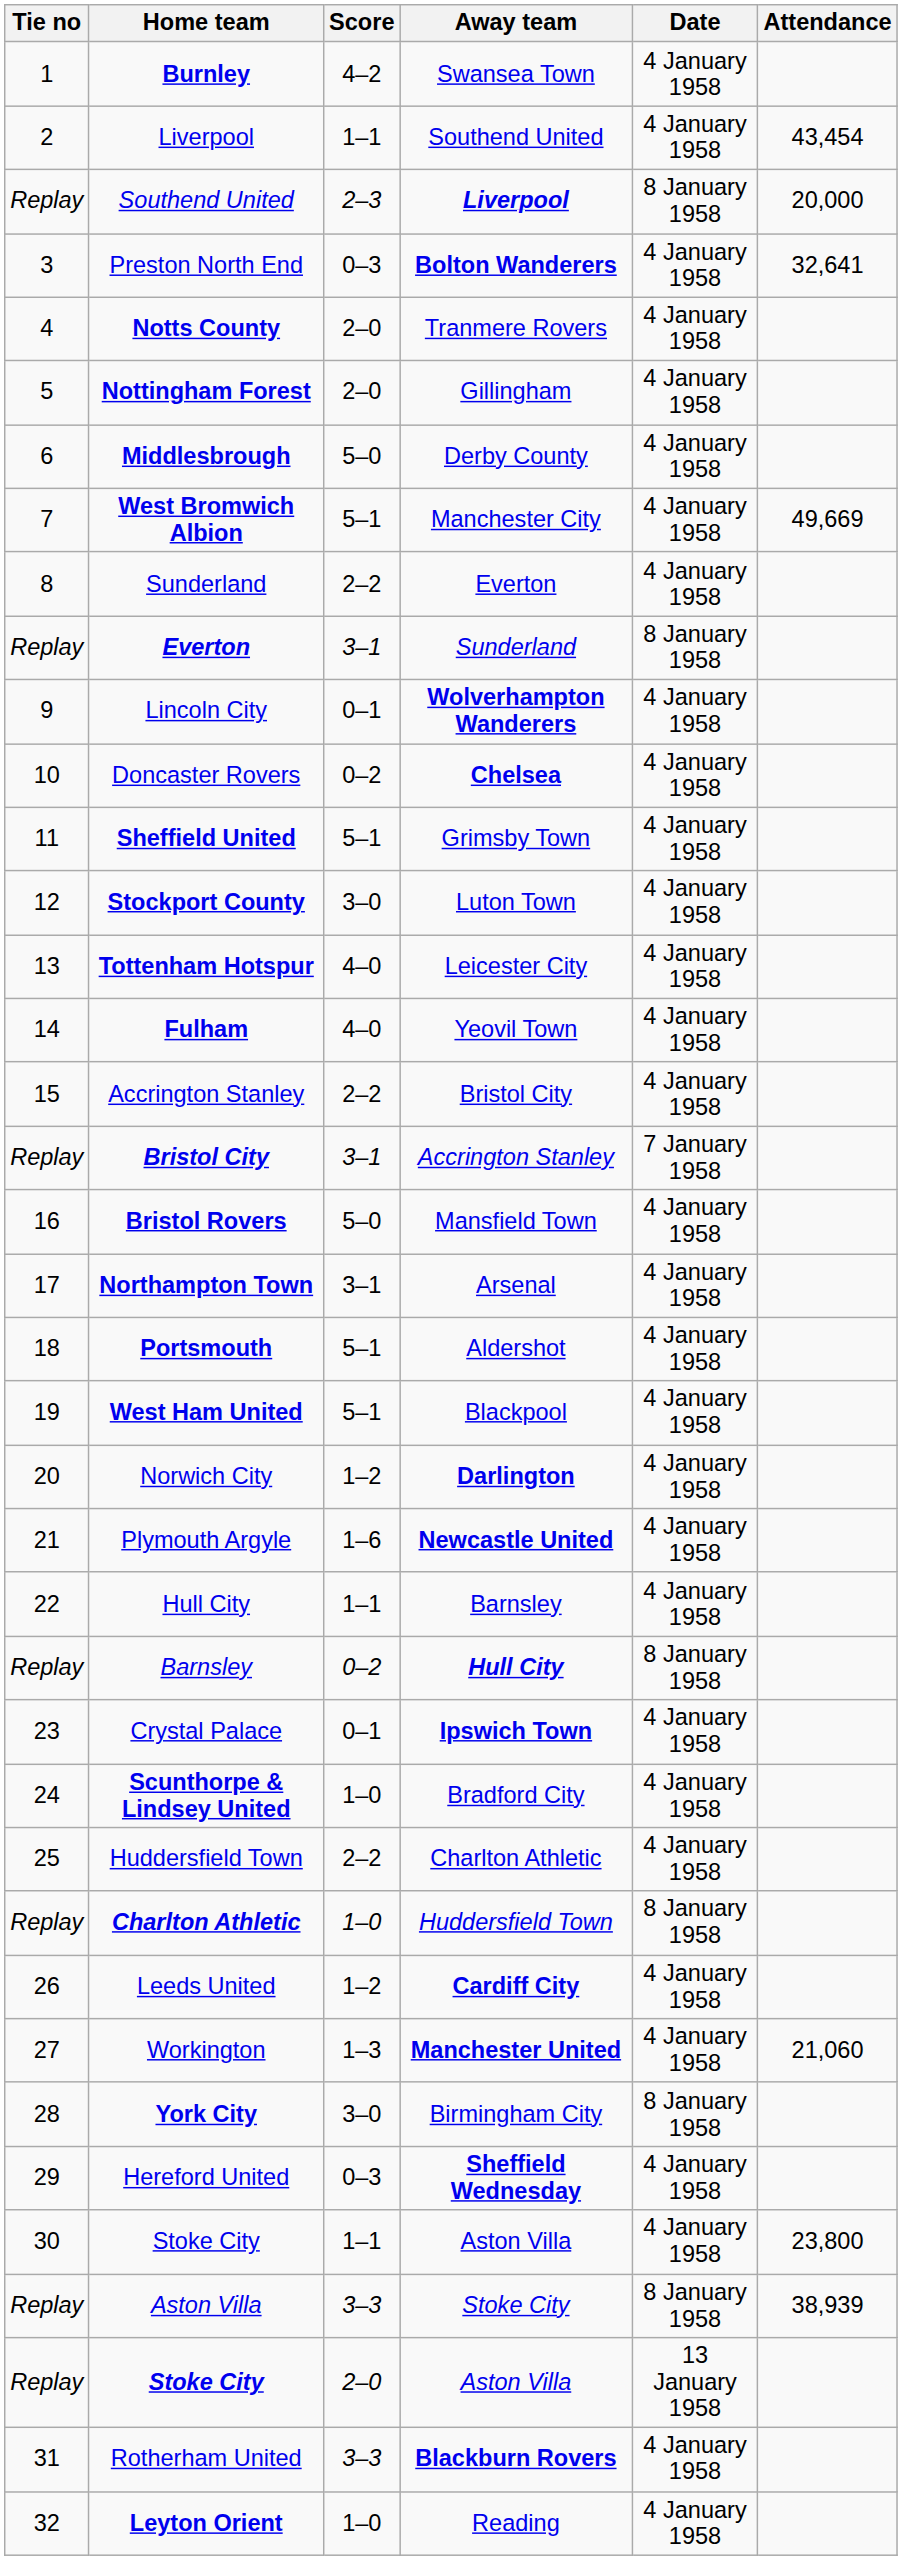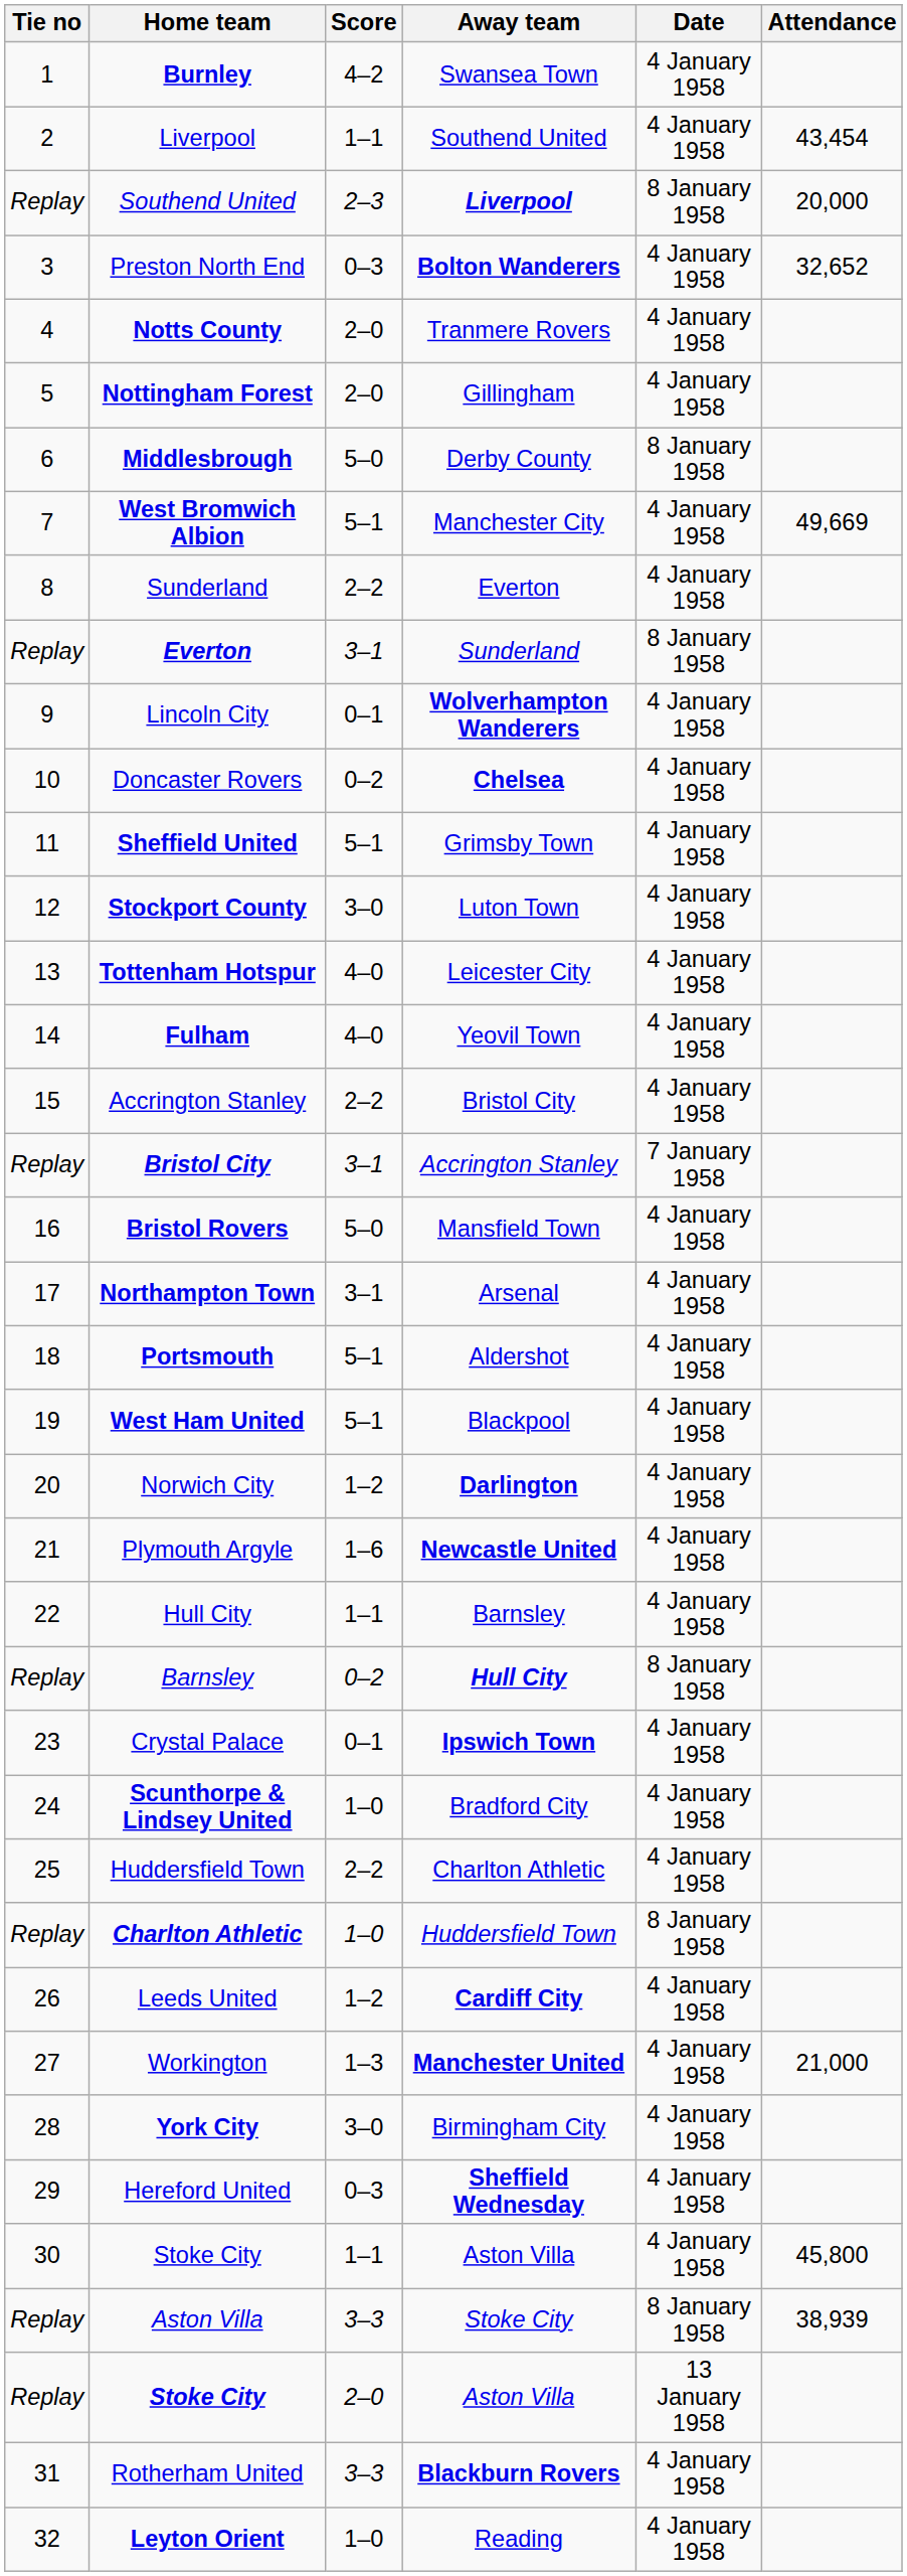 <table class="wikitable" style="text-align: center">
 <tr>
 <th>Tie no</th>
 <th>Home team</th>
 <th>Score</th>
 <th>Away team</th>
 <th>Date</th>
 <th>Attendance</th>
 </tr>
 <tr>
 <td>1</td>
 <td><strong><a href='#'>Burnley</a></strong></td>
 <td>4–2</td>
 <td><a href='#'>Swansea Town</a></td>
 <td>4 January 1958</td>
 <td></td>
 </tr>
 <tr>
 <td>2</td>
 <td><a href='#'>Liverpool</a></td>
 <td>1–1</td>
 <td><a href='#'>Southend United</a></td>
 <td>4 January 1958</td>
 <td>43,454</td>
 </tr>
 <tr>
 <td><em>Replay</em></td>
 <td><em><a href='#'>Southend United</a></em></td>
 <td><em>2–3</em></td>
 <td><strong><em><a href='#'>Liverpool</a></em></strong></td>
 <td>8 January 1958</td>
 <td>20,000</td>
 </tr>
 <tr>
 <td>3</td>
 <td><a href='#'>Preston North End</a></td>
 <td>0–3</td>
 <td><strong><a href='#'>Bolton Wanderers</a></strong></td>
 <td>4 January 1958</td>
-<td>32,641</td>
+<td>32,652</td>
 </tr>
 <tr>
 <td>4</td>
 <td><strong><a href='#'>Notts County</a></strong></td>
 <td>2–0</td>
 <td><a href='#'>Tranmere Rovers</a></td>
 <td>4 January 1958</td>
 <td></td>
 </tr>
 <tr>
 <td>5</td>
 <td><strong><a href='#'>Nottingham Forest</a></strong></td>
 <td>2–0</td>
 <td><a href='#'>Gillingham</a></td>
 <td>4 January 1958</td>
 <td></td>
 </tr>
 <tr>
 <td>6</td>
 <td><strong><a href='#'>Middlesbrough</a></strong></td>
 <td>5–0</td>
 <td><a href='#'>Derby County</a></td>
-<td>4 January 1958</td>
+<td>8 January 1958</td>
 <td></td>
 </tr>
 <tr>
 <td>7</td>
 <td><strong><a href='#'>West Bromwich Albion</a></strong></td>
 <td>5–1</td>
 <td><a href='#'>Manchester City</a></td>
 <td>4 January 1958</td>
 <td>49,669</td>
 </tr>
 <tr>
 <td>8</td>
 <td><a href='#'>Sunderland</a></td>
 <td>2–2</td>
 <td><a href='#'>Everton</a></td>
 <td>4 January 1958</td>
 <td></td>
 </tr>
 <tr>
 <td><em>Replay</em></td>
 <td><strong><em><a href='#'>Everton</a></em></strong></td>
 <td><em>3–1</em></td>
 <td><em><a href='#'>Sunderland</a></em></td>
 <td>8 January 1958</td>
 <td></td>
 </tr>
 <tr>
 <td>9</td>
 <td><a href='#'>Lincoln City</a></td>
 <td>0–1</td>
 <td><strong><a href='#'>Wolverhampton Wanderers</a></strong></td>
 <td>4 January 1958</td>
 <td></td>
 </tr>
 <tr>
 <td>10</td>
 <td><a href='#'>Doncaster Rovers</a></td>
 <td>0–2</td>
 <td><strong><a href='#'>Chelsea</a></strong></td>
 <td>4 January 1958</td>
 <td></td>
 </tr>
 <tr>
 <td>11</td>
 <td><strong><a href='#'>Sheffield United</a></strong></td>
 <td>5–1</td>
 <td><a href='#'>Grimsby Town</a></td>
 <td>4 January 1958</td>
 <td></td>
 </tr>
 <tr>
 <td>12</td>
 <td><strong><a href='#'>Stockport County</a></strong></td>
 <td>3–0</td>
 <td><a href='#'>Luton Town</a></td>
 <td>4 January 1958</td>
 <td></td>
 </tr>
 <tr>
 <td>13</td>
 <td><strong><a href='#'>Tottenham Hotspur</a></strong></td>
 <td>4–0</td>
 <td><a href='#'>Leicester City</a></td>
 <td>4 January 1958</td>
 <td></td>
 </tr>
 <tr>
 <td>14</td>
 <td><strong><a href='#'>Fulham</a></strong></td>
 <td>4–0</td>
 <td><a href='#'>Yeovil Town</a></td>
 <td>4 January 1958</td>
 <td></td>
 </tr>
 <tr>
 <td>15</td>
 <td><a href='#'>Accrington Stanley</a></td>
 <td>2–2</td>
 <td><a href='#'>Bristol City</a></td>
 <td>4 January 1958</td>
 <td></td>
 </tr>
 <tr>
 <td><em>Replay</em></td>
 <td><strong><em><a href='#'>Bristol City</a></em></strong></td>
 <td><em>3–1</em></td>
 <td><em><a href='#'>Accrington Stanley</a></em></td>
 <td>7 January 1958</td>
 <td></td>
 </tr>
 <tr>
 <td>16</td>
 <td><strong><a href='#'>Bristol Rovers</a></strong></td>
 <td>5–0</td>
 <td><a href='#'>Mansfield Town</a></td>
 <td>4 January 1958</td>
 <td></td>
 </tr>
 <tr>
 <td>17</td>
 <td><strong><a href='#'>Northampton Town</a></strong></td>
 <td>3–1</td>
 <td><a href='#'>Arsenal</a></td>
 <td>4 January 1958</td>
 <td></td>
 </tr>
 <tr>
 <td>18</td>
 <td><strong><a href='#'>Portsmouth</a></strong></td>
 <td>5–1</td>
 <td><a href='#'>Aldershot</a></td>
 <td>4 January 1958</td>
 <td></td>
 </tr>
 <tr>
 <td>19</td>
 <td><strong><a href='#'>West Ham United</a></strong></td>
 <td>5–1</td>
 <td><a href='#'>Blackpool</a></td>
 <td>4 January 1958</td>
 <td></td>
 </tr>
 <tr>
 <td>20</td>
 <td><a href='#'>Norwich City</a></td>
 <td>1–2</td>
 <td><strong><a href='#'>Darlington</a></strong></td>
 <td>4 January 1958</td>
 <td></td>
 </tr>
 <tr>
 <td>21</td>
 <td><a href='#'>Plymouth Argyle</a></td>
 <td>1–6</td>
 <td><strong><a href='#'>Newcastle United</a></strong></td>
 <td>4 January 1958</td>
 <td></td>
 </tr>
 <tr>
 <td>22</td>
 <td><a href='#'>Hull City</a></td>
 <td>1–1</td>
 <td><a href='#'>Barnsley</a></td>
 <td>4 January 1958</td>
 <td></td>
 </tr>
 <tr>
 <td><em>Replay</em></td>
 <td><em><a href='#'>Barnsley</a></em></td>
 <td><em>0–2</em></td>
 <td><strong><em><a href='#'>Hull City</a></em></strong></td>
 <td>8 January 1958</td>
 </tr>
 <tr>
 <td>23</td>
 <td><a href='#'>Crystal Palace</a></td>
 <td>0–1</td>
 <td><strong><a href='#'>Ipswich Town</a></strong></td>
 <td>4 January 1958</td>
 <td></td>
 </tr>
 <tr>
 <td>24</td>
 <td><strong><a href='#'>Scunthorpe & Lindsey United</a></strong></td>
 <td>1–0</td>
 <td><a href='#'>Bradford City</a></td>
 <td>4 January 1958</td>
 <td></td>
 </tr>
 <tr>
 <td>25</td>
 <td><a href='#'>Huddersfield Town</a></td>
 <td>2–2</td>
 <td><a href='#'>Charlton Athletic</a></td>
 <td>4 January 1958</td>
 <td></td>
 </tr>
 <tr>
 <td><em>Replay</em></td>
 <td><strong><em><a href='#'>Charlton Athletic</a></em></strong></td>
 <td><em>1–0</em></td>
 <td><em><a href='#'>Huddersfield Town</a></em></td>
 <td>8 January 1958</td>
 <td></td>
 </tr>
 <tr>
 <td>26</td>
 <td><a href='#'>Leeds United</a></td>
 <td>1–2</td>
 <td><strong><a href='#'>Cardiff City</a></strong></td>
 <td>4 January 1958</td>
 <td></td>
 </tr>
 <tr>
 <td>27</td>
 <td><a href='#'>Workington</a></td>
 <td>1–3</td>
 <td><strong><a href='#'>Manchester United</a></strong></td>
 <td>4 January 1958</td>
-<td>21,060</td>
+<td>21,000</td>
 </tr>
 <tr>
 <td>28</td>
 <td><strong><a href='#'>York City</a></strong></td>
 <td>3–0</td>
 <td><a href='#'>Birmingham City</a></td>
-<td>8 January 1958</td>
+<td>4 January 1958</td>
 <td></td>
 </tr>
 <tr>
 <td>29</td>
 <td><a href='#'>Hereford United</a></td>
 <td>0–3</td>
 <td><strong><a href='#'>Sheffield Wednesday</a></strong></td>
 <td>4 January 1958</td>
 <td></td>
 </tr>
 <tr>
 <td>30</td>
 <td><a href='#'>Stoke City</a></td>
 <td>1–1</td>
 <td><a href='#'>Aston Villa</a></td>
 <td>4 January 1958</td>
-<td>23,800</td>
+<td>45,800</td>
 </tr>
 <tr>
 <td><em>Replay</em></td>
 <td><em><a href='#'>Aston Villa</a></em></td>
 <td><em>3–3</em></td>
 <td><em><a href='#'>Stoke City</a></em></td>
 <td>8 January 1958</td>
 <td>38,939</td>
 </tr>
 <tr>
 <td><em>Replay</em></td>
 <td><strong><em><a href='#'>Stoke City</a></em></strong></td>
 <td><em>2–0</em></td>
 <td><em><a href='#'>Aston Villa</a></em></td>
 <td>13 January 1958</td>
 <td></td>
 </tr>
 <tr>
 <td>31</td>
 <td><a href='#'>Rotherham United</a></td>
 <td><em>3–3</em></td>
 <td><strong><a href='#'>Blackburn Rovers</a></strong></td>
 <td>4 January 1958</td>
 <td></td>
 </tr>
 <tr>
 <td>32</td>
 <td><strong><a href='#'>Leyton Orient</a></strong></td>
 <td>1–0</td>
 <td><a href='#'>Reading</a></td>
 <td>4 January 1958</td>
 <td></td>
 </tr>
 </table>
